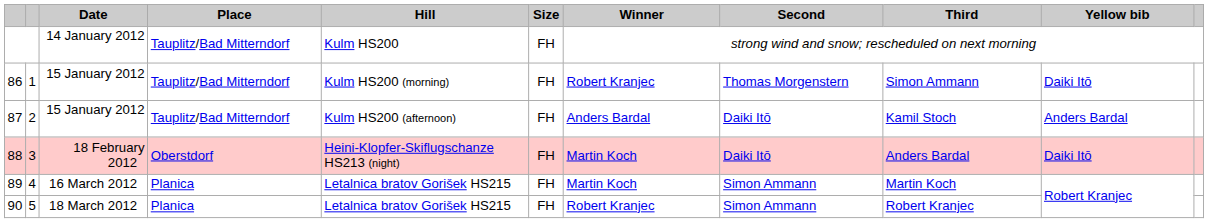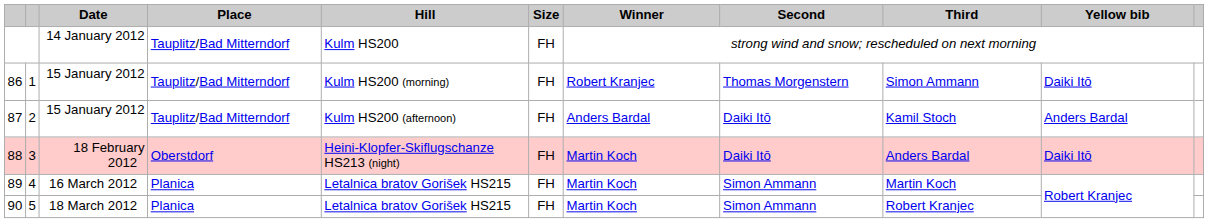 <table class="wikitable plainrowheaders" style="background:#fff; font-size:86%; line-height:16px; border:gray solid 1px; border-collapse:collapse;">
 <tr style="background:#ccc; text-align:center;">
 <th scope="col" style="background:#ccc; width=10 px;"></th>
 <th scope="col" style="background:#ccc; width=10 px;"></th>
 <th scope="col" style="background:#ccc; width:120px;">Date</th>
 <th scope="col" style="background:#ccc; width:200px;">Place</th>
 <th scope="col" style="background:#ccc; width:240px;">Hill</th>
 <th scope="col" style="background:#ccc; width:30px;">Size</th>
 <th scope="col" style="background:#ccc; width:185px;">Winner</th>
 <th scope="col" style="background:#ccc; width:185px;">Second</th>
 <th scope="col" style="background:#ccc; width:185px;">Third</th>
 <th scope="col" style="background:#ccc; width:180px;">Yellow bib</th>
 <th scope="col" style="background:#ccc; width:5px;"></th>
 </tr>
 <tr>
 <td colspan=2></td>
 <td align=right>14 January 2012  </td>
 <td> <a href='#'>Tauplitz</a>/<a href='#'>Bad Mitterndorf</a></td>
 <td><a href='#'>Kulm</a> HS200</td>
 <td align=center>FH</td>
 <td colspan=5 align=center><em>strong wind and snow; rescheduled on next morning</em></td>
 </tr>
 <tr>
 <td align=center>86</td>
 <td align=center>1</td>
 <td align=right><small></small>15 January 2012  </td>
 <td> <a href='#'>Tauplitz</a>/<a href='#'>Bad Mitterndorf</a></td>
 <td><a href='#'>Kulm</a> HS200 <small>(morning)</small></td>
 <td align=center>FH</td>
 <td> <a href='#'>Robert Kranjec</a></td>
 <td> <a href='#'>Thomas Morgenstern</a></td>
 <td> <a href='#'>Simon Ammann</a></td>
 <td> <a href='#'>Daiki Itō</a></td>
 <td></td>
 </tr>
 <tr>
 <td align=center>87</td>
 <td align=center>2</td>
 <td align=right>15 January 2012  </td>
 <td> <a href='#'>Tauplitz</a>/<a href='#'>Bad Mitterndorf</a></td>
 <td><a href='#'>Kulm</a> HS200 <small>(afternoon)</small></td>
 <td align=center>FH</td>
 <td> <a href='#'>Anders Bardal</a></td>
 <td> <a href='#'>Daiki Itō</a></td>
 <td> <a href='#'>Kamil Stoch</a></td>
 <td> <a href='#'>Anders Bardal</a></td>
 <td></td>
 </tr>
 <tr bgcolor=#FFCBCB>
 <td align=center>88</td>
 <td align=center>3</td>
 <td align=right>18 February 2012  </td>
 <td> <a href='#'>Oberstdorf</a></td>
 <td><a href='#'>Heini-Klopfer-Skiflugschanze</a> HS213 <small>(night)</small></td>
 <td align=center>FH</td>
 <td> <a href='#'>Martin Koch</a></td>
 <td> <a href='#'>Daiki Itō</a></td>
 <td> <a href='#'>Anders Bardal</a></td>
 <td> <a href='#'>Daiki Itō</a></td>
 <td></td>
 </tr>
 <tr>
 <td align=center>89</td>
 <td align=center>4</td>
 <td align=right>16 March 2012  </td>
 <td> <a href='#'>Planica</a></td>
 <td><a href='#'>Letalnica bratov Gorišek</a> HS215</td>
 <td align=center>FH</td>
 <td> <a href='#'>Martin Koch</a></td>
 <td> <a href='#'>Simon Ammann</a></td>
 <td> <a href='#'>Martin Koch</a></td>
 <td rowspan=2> <a href='#'>Robert Kranjec</a></td>
 <td></td>
 </tr>
 <tr>
 <td align=center>90</td>
 <td align=center>5</td>
 <td align=right>18 March 2012  </td>
 <td> <a href='#'>Planica</a></td>
 <td><a href='#'>Letalnica bratov Gorišek</a> HS215</td>
 <td align=center>FH</td>
-<td> <a href='#'>Robert Kranjec</a></td>
+<td> <a href='#'>Martin Koch</a></td>
 <td> <a href='#'>Simon Ammann</a></td>
 <td> <a href='#'>Robert Kranjec</a></td>
 <td></td>
 </tr>
 </table>
